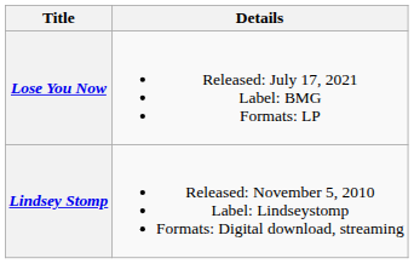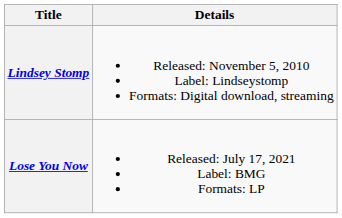 <table class="wikitable plainrowheaders" style="text-align:center;">
 <tr>
 <th scope="col">Title</th>
 <th scope="col">Details</th>
 </tr>
 <tr>
+<th scope="row"><em><a href='#'>Lindsey Stomp</a></em></th>
+<td><br><ul><li>Released: November 5, 2010</li><li>Label: Lindseystomp</li><li>Formats: Digital download, streaming</li></ul></td>
+</tr>
+<tr>
 <th scope="row"><em><a href='#'>Lose You Now</a></em></th>
 <td><br><ul><li>Released: July 17, 2021</li><li>Label: BMG</li><li>Formats: LP</li></ul></td>
 </tr>
-<tr>
-<th scope="row"><em><a href='#'>Lindsey Stomp</a></em></th>
-<td><br><ul><li>Released: November 5, 2010</li><li>Label: Lindseystomp</li><li>Formats: Digital download, streaming</li></ul></td>
-</tr>
 </table>
